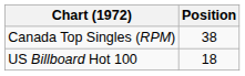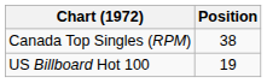 <table class="wikitable sortable">
 <tr>
 <th align="left">Chart (1972)</th>
 <th style="text-align:center;">Position</th>
 </tr>
 <tr>
 <td>Canada Top Singles (<em>RPM</em>)</td>
 <td style="text-align:center;">38</td>
 </tr>
 <tr>
 <td>US <em>Billboard</em> Hot 100</td>
-<td style="text-align:center;">18</td>
+<td style="text-align:center;">19</td>
 </tr>
 </table>
